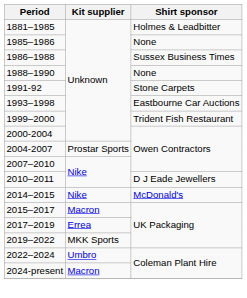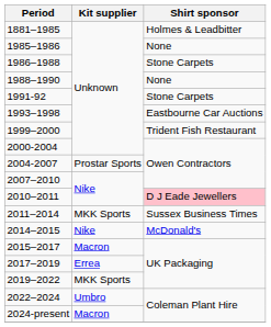 <table class="wikitable" style="text-align:left">
 <tr>
 <th>Period</th>
 <th>Kit supplier</th>
 <th>Shirt sponsor</th>
 </tr>
 <tr>
 <td>1881–1985</td>
 <td rowspan=8>Unknown</td>
 <td>Holmes & Leadbitter</td>
 </tr>
 <tr>
 <td>1985–1986</td>
 <td>None</td>
 </tr>
 <tr>
 <td>1986–1988</td>
-<td>Sussex Business Times</td>
+<td>Stone Carpets</td>
 </tr>
 <tr>
 <td>1988–1990</td>
 <td>None</td>
 </tr>
 <tr>
 <td>1991-92</td>
 <td>Stone Carpets</td>
 </tr>
 <tr>
 <td>1993–1998</td>
 <td>Eastbourne Car Auctions</td>
 </tr>
 <tr>
 <td>1999–2000</td>
 <td>Trident Fish Restaurant</td>
 </tr>
 <tr>
 <td>2000-2004</td>
 <td rowspan="3">Owen Contractors</td>
 </tr>
 <tr>
 <td>2004-2007</td>
 <td> Prostar Sports</td>
 </tr>
 <tr>
 <td>2007–2010</td>
 <td rowspan="2"> <a href='#'>Nike</a></td>
 </tr>
 <tr>
 <td>2010–2011</td>
-<td>D J Eade Jewellers</td>
+<td style="background: pink;">D J Eade Jewellers</td>
+</tr>
+<tr>
+<td>2011–2014</td>
+<td> MKK Sports</td>
+<td>Sussex Business Times</td>
 </tr>
 <tr>
 <td>2014–2015</td>
 <td> <a href='#'>Nike</a></td>
 <td><a href='#'>McDonald's</a></td>
 </tr>
 <tr>
 <td>2015–2017</td>
 <td> <a href='#'>Macron</a></td>
 <td rowspan="3">UK Packaging</td>
 </tr>
 <tr>
 <td>2017–2019</td>
 <td> <a href='#'>Errea</a></td>
 </tr>
 <tr>
 <td>2019–2022</td>
 <td> MKK Sports</td>
 </tr>
 <tr>
 <td>2022–2024</td>
 <td> <a href='#'>Umbro</a></td>
 <td rowspan="2">Coleman Plant Hire</td>
 </tr>
 <tr>
 <td>2024-present</td>
 <td> <a href='#'>Macron</a></td>
 </tr>
 <tr>
 </tr>
 </table>
